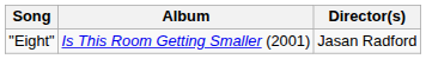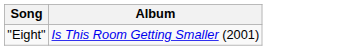 <table class="wikitable">
 <tr>
 <th>Song</th>
 <th>Album</th>
-<th>Director(s)</th>
 </tr>
 <tr>
 <td>"Eight"</td>
 <td><em><a href='#'>Is This Room Getting Smaller</a></em> (2001)</td>
-<td>Jasan Radford</td>
 </tr>
 </table>
